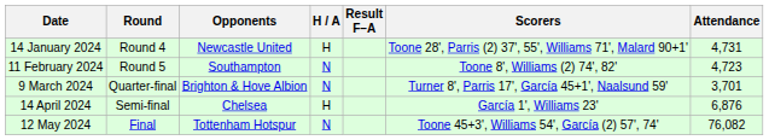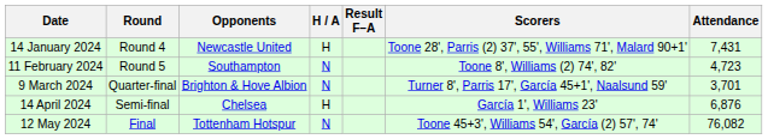 <table class="wikitable" style="text-align:center">
 <tr>
 <th>Date</th>
 <th>Round</th>
 <th>Opponents</th>
 <th>H / A</th>
 <th>Result<br>F–A</th>
 <th>Scorers</th>
 <th>Attendance</th>
 </tr>
 <tr bgcolor=#ddffdd>
 <td>14 January 2024</td>
 <td>Round 4</td>
 <td><a href='#'>Newcastle United</a></td>
 <td>H</td>
 <td></td>
 <td><a href='#'>Toone</a> 28', <a href='#'>Parris</a> (2) 37', 55', <a href='#'>Williams</a> 71', <a href='#'>Malard</a> 90+1'</td>
-<td>4,731</td>
+<td>7,431</td>
 </tr>
 <tr bgcolor=#ddffdd>
 <td>11 February 2024</td>
 <td>Round 5</td>
 <td><a href='#'>Southampton</a></td>
 <td><a href='#'>N</a></td>
 <td></td>
 <td><a href='#'>Toone</a> 8', <a href='#'>Williams</a> (2) 74', 82'</td>
 <td>4,723</td>
 </tr>
 <tr bgcolor=#ddffdd>
 <td>9 March 2024</td>
 <td>Quarter-final</td>
 <td><a href='#'>Brighton & Hove Albion</a></td>
 <td><a href='#'>N</a></td>
 <td></td>
 <td><a href='#'>Turner</a> 8', <a href='#'>Parris</a> 17', <a href='#'>García</a> 45+1', <a href='#'>Naalsund</a> 59'</td>
 <td>3,701</td>
 </tr>
 <tr bgcolor=#ddffdd>
 <td>14 April 2024</td>
 <td>Semi-final</td>
 <td><a href='#'>Chelsea</a></td>
 <td>H</td>
 <td></td>
 <td><a href='#'>García</a> 1', <a href='#'>Williams</a> 23'</td>
 <td>6,876</td>
 </tr>
 <tr bgcolor=#ddffdd>
 <td>12 May 2024</td>
 <td><a href='#'>Final</a></td>
 <td><a href='#'>Tottenham Hotspur</a></td>
 <td><a href='#'>N</a></td>
 <td></td>
 <td><a href='#'>Toone</a> 45+3', <a href='#'>Williams</a> 54', <a href='#'>García</a> (2) 57', 74'</td>
 <td>76,082</td>
 </tr>
 </table>
